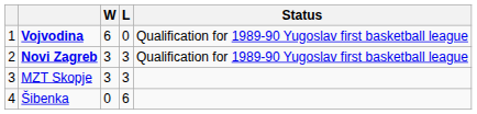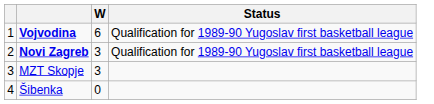 <table class="wikitable">
 <tr>
 <th></th>
 <th></th>
 <th>W</th>
-<th>L</th>
 <th>Status</th>
 </tr>
 <tr>
 <td>1</td>
 <td><a href='#'><strong>Vojvodina</strong></a></td>
 <td>6</td>
-<td>0</td>
 <td>Qualification for <a href='#'>1989-90 Yugoslav first basketball league</a></td>
 </tr>
 <tr>
 <td>2</td>
 <td><a href='#'><strong>Novi Zagreb</strong></a></td>
-<td>3</td>
 <td>3</td>
 <td>Qualification for <a href='#'>1989-90 Yugoslav first basketball league</a></td>
 </tr>
 <tr>
 <td>3</td>
 <td><a href='#'>MZT Skopje</a></td>
 <td>3</td>
-<td>3</td>
 <td></td>
 </tr>
 <tr>
 <td>4</td>
 <td><a href='#'>Šibenka</a></td>
 <td>0</td>
-<td>6</td>
 <td></td>
 </tr>
 </table>
